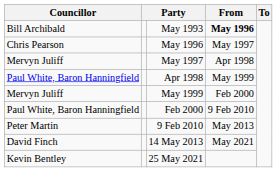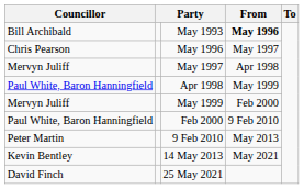 <table class=wikitable>
 <tr>
 <th>Councillor</th>
 <th colspan=2>Party</th>
 <th>From</th>
 <th>To</th>
 </tr>
 <tr>
 <td>Bill Archibald</td>
 <td></td>
 <td align=right>May 1993</td>
 <td align=right><strong>May 1996</strong></td>
 </tr>
 <tr>
 <td>Chris Pearson</td>
 <td></td>
 <td align=right>May 1996</td>
 <td align=right>May 1997</td>
 </tr>
 <tr>
 <td>Mervyn Juliff</td>
 <td></td>
 <td align=right>May 1997</td>
 <td align=right>Apr 1998</td>
 </tr>
 <tr>
 <td><a href='#'>Paul White, Baron Hanningfield</a></td>
 <td></td>
 <td align=right>Apr 1998</td>
 <td align=right>May 1999</td>
 </tr>
 <tr>
 <td>Mervyn Juliff</td>
 <td></td>
 <td align=right>May 1999</td>
 <td align=right>Feb 2000</td>
 </tr>
 <tr>
 <td>Paul White, Baron Hanningfield</td>
 <td></td>
 <td align=right>Feb 2000</td>
 <td align=right>9 Feb 2010</td>
 </tr>
 <tr>
 <td>Peter Martin</td>
 <td></td>
 <td align=right>9 Feb 2010</td>
 <td align=right>May 2013</td>
 </tr>
 <tr>
-<td>David Finch</td>
+<td>Kevin Bentley</td>
 <td></td>
 <td align=right>14 May 2013</td>
 <td align=right>May 2021</td>
 </tr>
 <tr>
-<td>Kevin Bentley</td>
+<td>David Finch</td>
 <td></td>
 <td align=right>25 May 2021</td>
 <td></td>
 </tr>
 </table>
